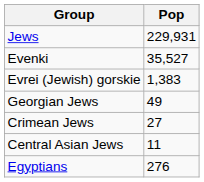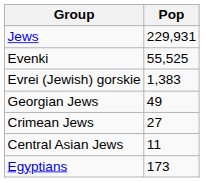 <table class = "wikitable sortable">
 <tr>
 <th>Group</th>
 <th>Pop</th>
 </tr>
 <tr>
 <td><a href='#'>Jews</a></td>
 <td>229,931</td>
 </tr>
 <tr>
 <td>Evenki</td>
-<td>35,527</td>
+<td>55,525</td>
 </tr>
 <tr>
 <td>Evrei (Jewish) gorskie</td>
 <td>1,383</td>
 </tr>
 <tr>
 <td>Georgian Jews</td>
 <td>49</td>
 </tr>
 <tr>
 <td>Crimean Jews</td>
 <td>27</td>
 </tr>
 <tr>
 <td>Central Asian Jews</td>
 <td>11</td>
 </tr>
 <tr>
 <td><a href='#'>Egyptians</a></td>
-<td>276</td>
+<td>173</td>
 </tr>
 </table>
